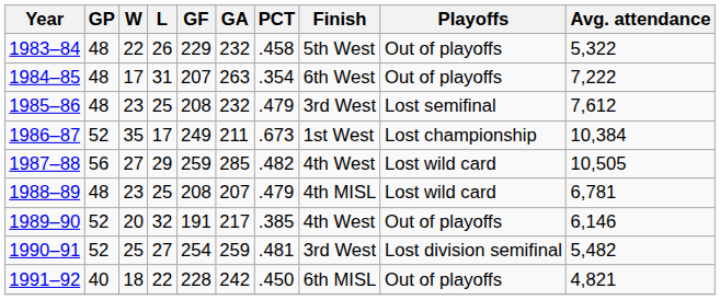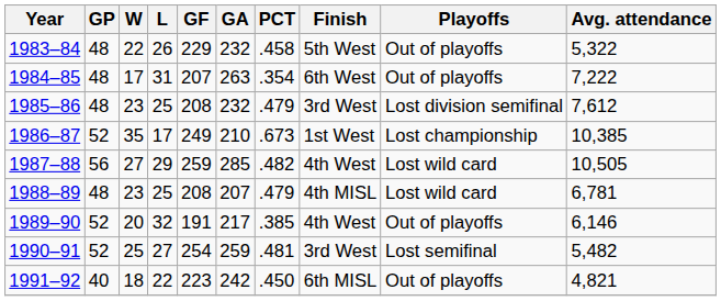 <table class="wikitable">
 <tr>
 <th>Year</th>
 <th>GP</th>
 <th>W</th>
 <th>L</th>
 <th>GF</th>
 <th>GA</th>
 <th>PCT</th>
 <th>Finish</th>
 <th>Playoffs</th>
 <th>Avg. attendance</th>
 </tr>
 <tr>
 <td><a href='#'>1983–84</a></td>
 <td>48</td>
 <td>22</td>
 <td>26</td>
 <td>229</td>
 <td>232</td>
 <td>.458</td>
 <td>5th West</td>
 <td>Out of playoffs</td>
 <td>5,322</td>
 </tr>
 <tr>
 <td><a href='#'>1984–85</a></td>
 <td>48</td>
 <td>17</td>
 <td>31</td>
 <td>207</td>
 <td>263</td>
 <td>.354</td>
 <td>6th West</td>
 <td>Out of playoffs</td>
 <td>7,222</td>
 </tr>
 <tr>
 <td><a href='#'>1985–86</a></td>
 <td>48</td>
 <td>23</td>
 <td>25</td>
 <td>208</td>
 <td>232</td>
 <td>.479</td>
 <td>3rd West</td>
-<td>Lost semifinal</td>
+<td>Lost division semifinal</td>
 <td>7,612</td>
 </tr>
 <tr>
 <td><a href='#'>1986–87</a></td>
 <td>52</td>
 <td>35</td>
 <td>17</td>
 <td>249</td>
-<td>211</td>
+<td>210</td>
 <td>.673</td>
 <td>1st West</td>
 <td>Lost championship</td>
-<td>10,384</td>
+<td>10,385</td>
 </tr>
 <tr>
 <td><a href='#'>1987–88</a></td>
 <td>56</td>
 <td>27</td>
 <td>29</td>
 <td>259</td>
 <td>285</td>
 <td>.482</td>
 <td>4th West</td>
 <td>Lost wild card</td>
 <td>10,505</td>
 </tr>
 <tr>
 <td><a href='#'>1988–89</a></td>
 <td>48</td>
 <td>23</td>
 <td>25</td>
 <td>208</td>
 <td>207</td>
 <td>.479</td>
 <td>4th MISL</td>
 <td>Lost wild card</td>
 <td>6,781</td>
 </tr>
 <tr>
 <td><a href='#'>1989–90</a></td>
 <td>52</td>
 <td>20</td>
 <td>32</td>
 <td>191</td>
 <td>217</td>
 <td>.385</td>
 <td>4th West</td>
 <td>Out of playoffs</td>
 <td>6,146</td>
 </tr>
 <tr>
 <td><a href='#'>1990–91</a></td>
 <td>52</td>
 <td>25</td>
 <td>27</td>
 <td>254</td>
 <td>259</td>
 <td>.481</td>
 <td>3rd West</td>
-<td>Lost division semifinal</td>
+<td>Lost semifinal</td>
 <td>5,482</td>
 </tr>
 <tr>
 <td><a href='#'>1991–92</a></td>
 <td>40</td>
 <td>18</td>
 <td>22</td>
-<td>228</td>
+<td>223</td>
 <td>242</td>
 <td>.450</td>
 <td>6th MISL</td>
 <td>Out of playoffs</td>
 <td>4,821</td>
 </tr>
 <tr>
 </tr>
 </table>
